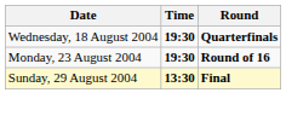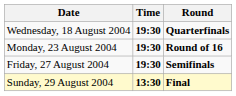 <table class="wikitable">
 <tr>
 <th>Date</th>
 <th>Time</th>
 <th>Round</th>
 </tr>
 <tr>
 <td>Wednesday, 18 August 2004</td>
 <td><strong>19:30</strong></td>
 <td><strong>Quarterfinals</strong></td>
 </tr>
 <tr>
 <td>Monday, 23 August 2004</td>
 <td><strong>19:30</strong></td>
 <td><strong>Round of 16</strong></td>
 </tr>
 <tr>
+<td>Friday, 27 August 2004</td>
+<td><strong>19:30</strong></td>
+<td><strong>Semifinals</strong></td>
+</tr>
+<tr>
 <td style=background:lemonchiffon>Sunday, 29 August 2004</td>
 <td style=background:lemonchiffon><strong>13:30</strong></td>
 <td style=background:lemonchiffon><strong>Final</strong></td>
 </tr>
 </table>
